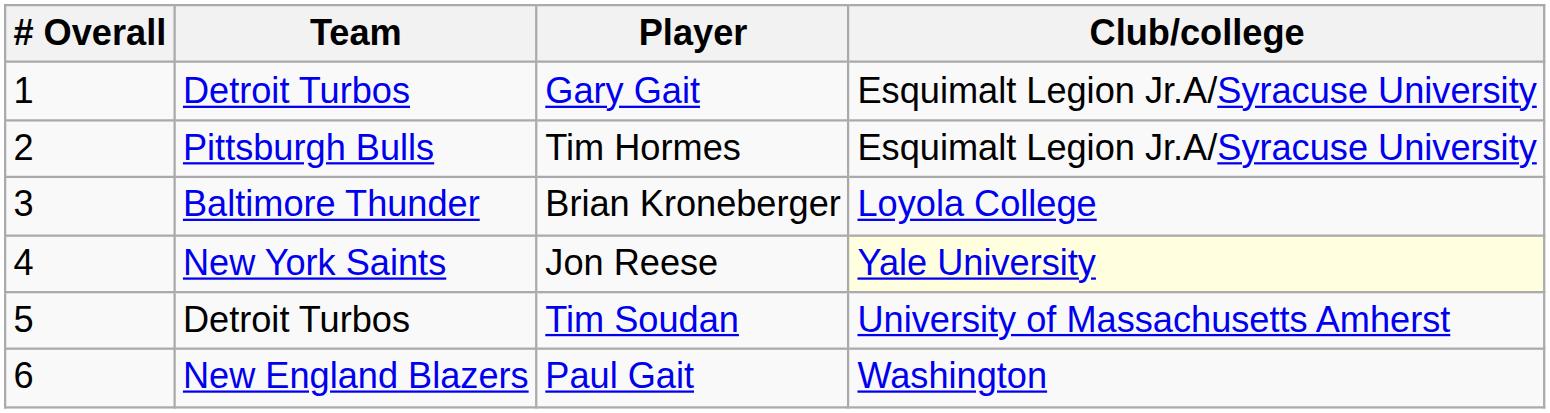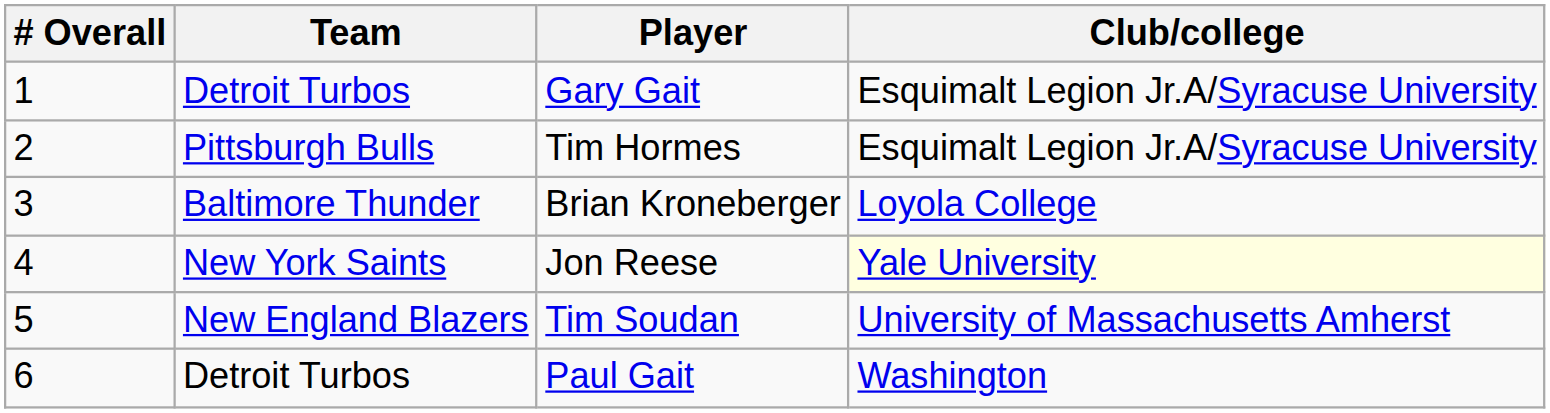 <table class="wikitable">
 <tr>
 <th># Overall</th>
 <th>Team</th>
 <th>Player</th>
 <th>Club/college</th>
 </tr>
 <tr>
 <td>1</td>
 <td><a href='#'>Detroit Turbos</a></td>
 <td><a href='#'>Gary Gait</a></td>
 <td>Esquimalt Legion Jr.A/<a href='#'>Syracuse University</a></td>
 </tr>
 <tr>
 <td>2</td>
 <td><a href='#'>Pittsburgh Bulls</a></td>
 <td>Tim Hormes</td>
 <td>Esquimalt Legion Jr.A/<a href='#'>Syracuse University</a></td>
 </tr>
 <tr>
 <td>3</td>
 <td><a href='#'>Baltimore Thunder</a></td>
 <td>Brian Kroneberger</td>
 <td><a href='#'>Loyola College</a></td>
 </tr>
 <tr>
 <td>4</td>
 <td><a href='#'>New York Saints</a></td>
 <td>Jon Reese</td>
 <td style="background: lightyellow;"><a href='#'>Yale University</a></td>
 </tr>
 <tr>
 <td>5</td>
-<td>Detroit Turbos</td>
+<td><a href='#'>New England Blazers</a></td>
 <td><a href='#'>Tim Soudan</a></td>
 <td><a href='#'>University of Massachusetts Amherst</a></td>
 </tr>
 <tr>
 <td>6</td>
-<td><a href='#'>New England Blazers</a></td>
+<td>Detroit Turbos</td>
 <td><a href='#'>Paul Gait</a></td>
 <td><a href='#'>Washington</a></td>
 </tr>
 </table>
